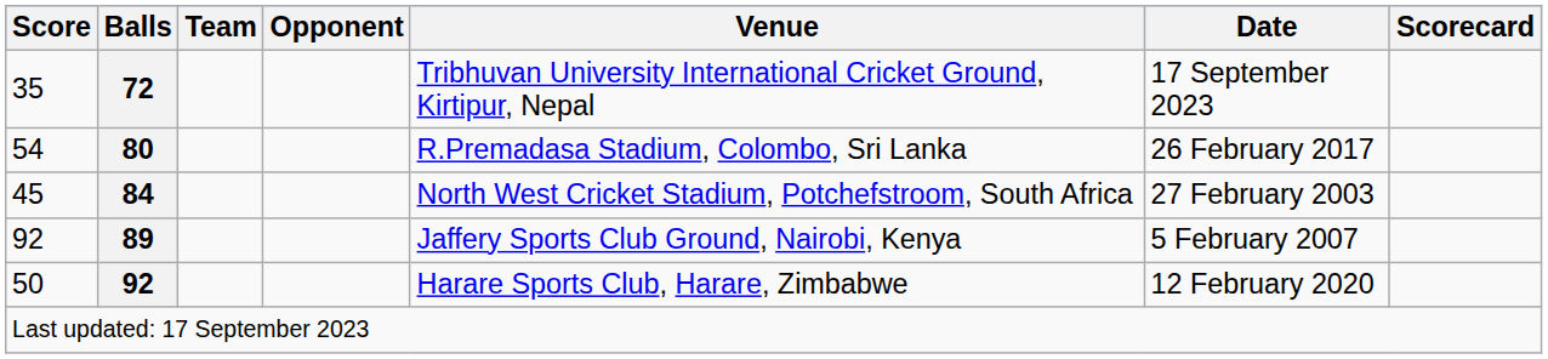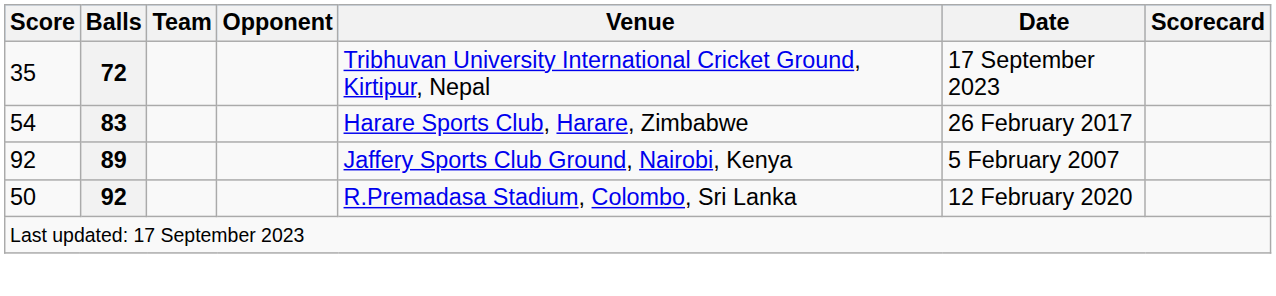 <table class="wikitable plainrowheaders sortable">
 <tr style="background:#9cf;">
 <th>Score</th>
 <th>Balls</th>
 <th>Team</th>
 <th>Opponent</th>
 <th>Venue</th>
 <th>Date</th>
 <th>Scorecard</th>
 </tr>
 <tr>
 <td>35</td>
 <th>72</th>
 <td></td>
 <td></td>
 <td><a href='#'>Tribhuvan University International Cricket Ground</a>, <a href='#'>Kirtipur</a>, Nepal</td>
 <td>17 September 2023</td>
 <td></td>
 </tr>
 <tr>
 <td>54</td>
-<th>80</th>
+<th>83</th>
 <td></td>
 <td></td>
-<td><a href='#'>R.Premadasa Stadium</a>, <a href='#'>Colombo</a>, Sri Lanka</td>
+<td><a href='#'>Harare Sports Club</a>, <a href='#'>Harare</a>, Zimbabwe</td>
 <td>26 February 2017</td>
-<td></td>
-</tr>
-<tr>
-<td>45</td>
-<th>84</th>
-<td></td>
-<td></td>
-<td><a href='#'>North West Cricket Stadium</a>, <a href='#'>Potchefstroom</a>, South Africa</td>
-<td>27 February 2003</td>
 <td></td>
 </tr>
 <tr>
 <td>92</td>
 <th>89</th>
 <td></td>
 <td></td>
 <td><a href='#'>Jaffery Sports Club Ground</a>, <a href='#'>Nairobi</a>, Kenya</td>
 <td>5 February 2007</td>
 <td></td>
 </tr>
 <tr>
 <td>50</td>
 <th>92</th>
 <td></td>
 <td></td>
-<td><a href='#'>Harare Sports Club</a>, <a href='#'>Harare</a>, Zimbabwe</td>
+<td><a href='#'>R.Premadasa Stadium</a>, <a href='#'>Colombo</a>, Sri Lanka</td>
 <td>12 February 2020</td>
 <td></td>
 </tr>
 <tr class=sortbottom>
 <td colspan=7><small>Last updated: 17 September 2023</small></td>
 </tr>
 </table>
